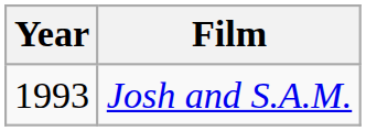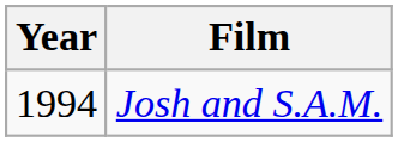 <table class="wikitable">
 <tr>
 <th>Year</th>
 <th>Film</th>
 </tr>
 <tr>
-<td>1993</td>
+<td>1994</td>
 <td><em><a href='#'>Josh and S.A.M.</a></em></td>
 </tr>
 </table>
